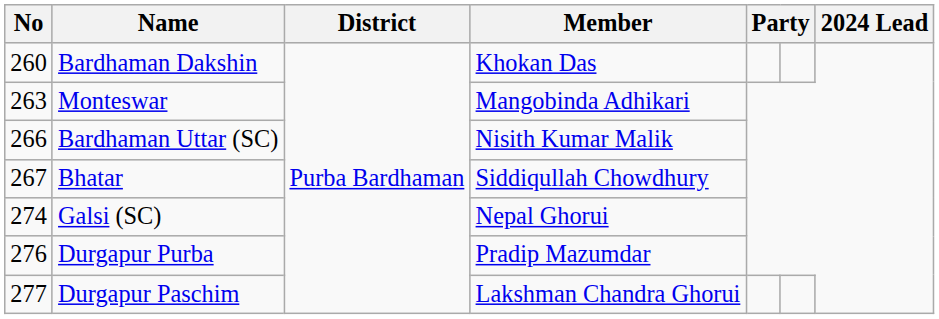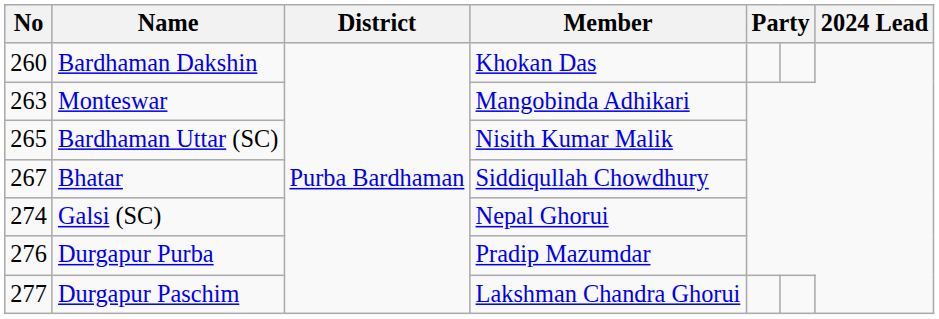 <table class="wikitable sortable">
 <tr>
 <th>No</th>
 <th>Name</th>
 <th>District</th>
 <th>Member</th>
 <th colspan="2">Party</th>
 <th colspan="2">2024 Lead</th>
 </tr>
 <tr>
 <td>260</td>
 <td><a href='#'>Bardhaman Dakshin</a></td>
 <td rowspan="7"><a href='#'>Purba Bardhaman</a></td>
 <td><a href='#'>Khokan Das</a></td>
 <td></td>
 <td></td>
 </tr>
 <tr>
 <td>263</td>
 <td><a href='#'>Monteswar</a></td>
 <td><a href='#'>Mangobinda Adhikari</a></td>
 </tr>
 <tr>
-<td>266</td>
+<td>265</td>
 <td><a href='#'>Bardhaman Uttar</a> (SC)</td>
 <td><a href='#'>Nisith Kumar Malik</a></td>
 </tr>
 <tr>
 <td>267</td>
 <td><a href='#'>Bhatar</a></td>
 <td><a href='#'>Siddiqullah Chowdhury</a></td>
 </tr>
 <tr>
 <td>274</td>
 <td><a href='#'>Galsi</a> (SC)</td>
 <td><a href='#'>Nepal Ghorui</a></td>
 </tr>
 <tr>
 <td>276</td>
 <td><a href='#'>Durgapur Purba</a></td>
 <td><a href='#'>Pradip Mazumdar</a></td>
 </tr>
 <tr>
 <td>277</td>
 <td><a href='#'>Durgapur Paschim</a></td>
 <td><a href='#'>Lakshman Chandra Ghorui</a></td>
 <td></td>
 <td></td>
 </tr>
 </table>
